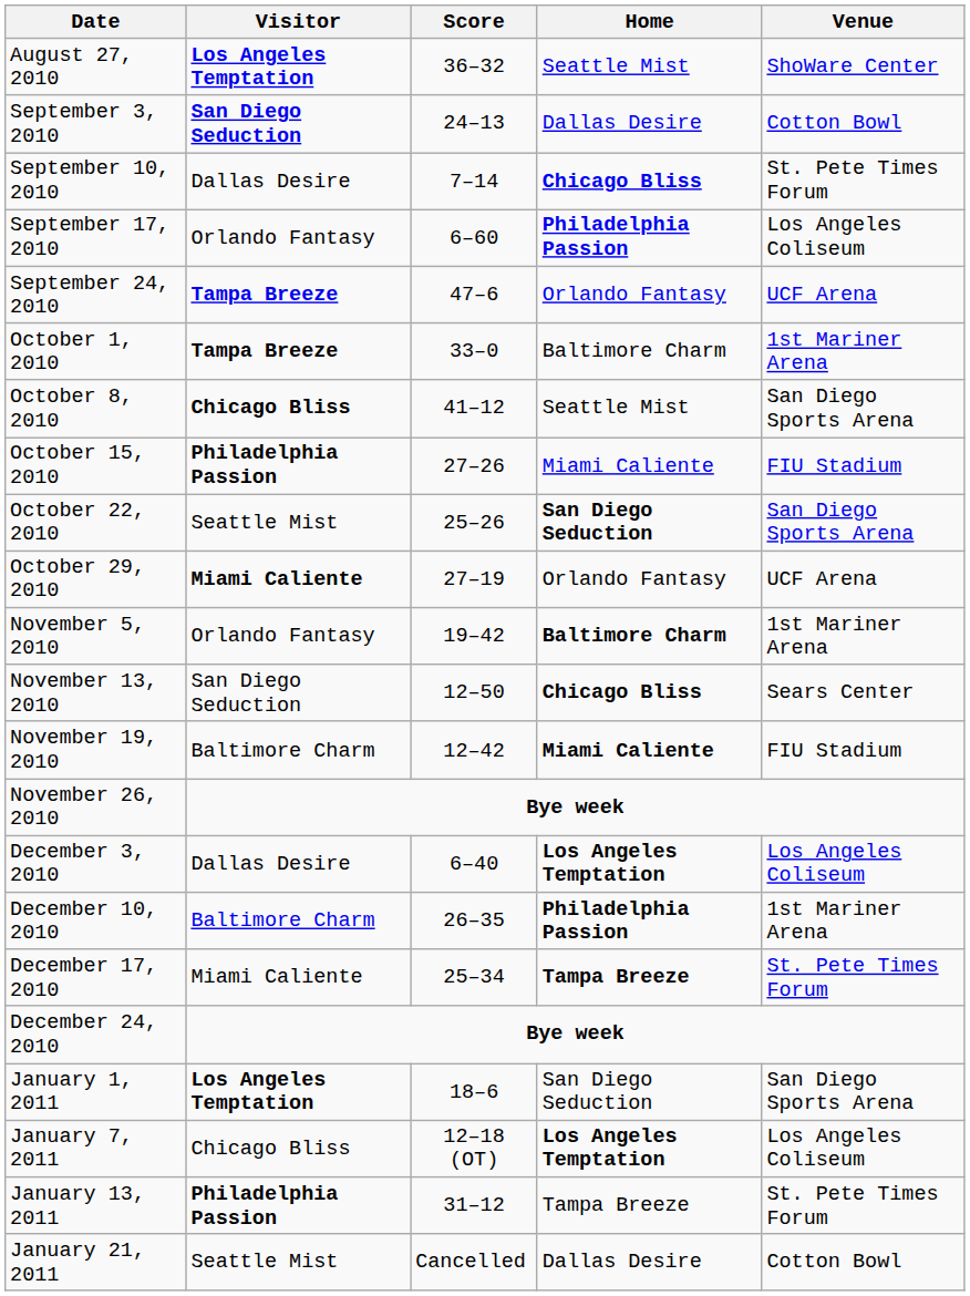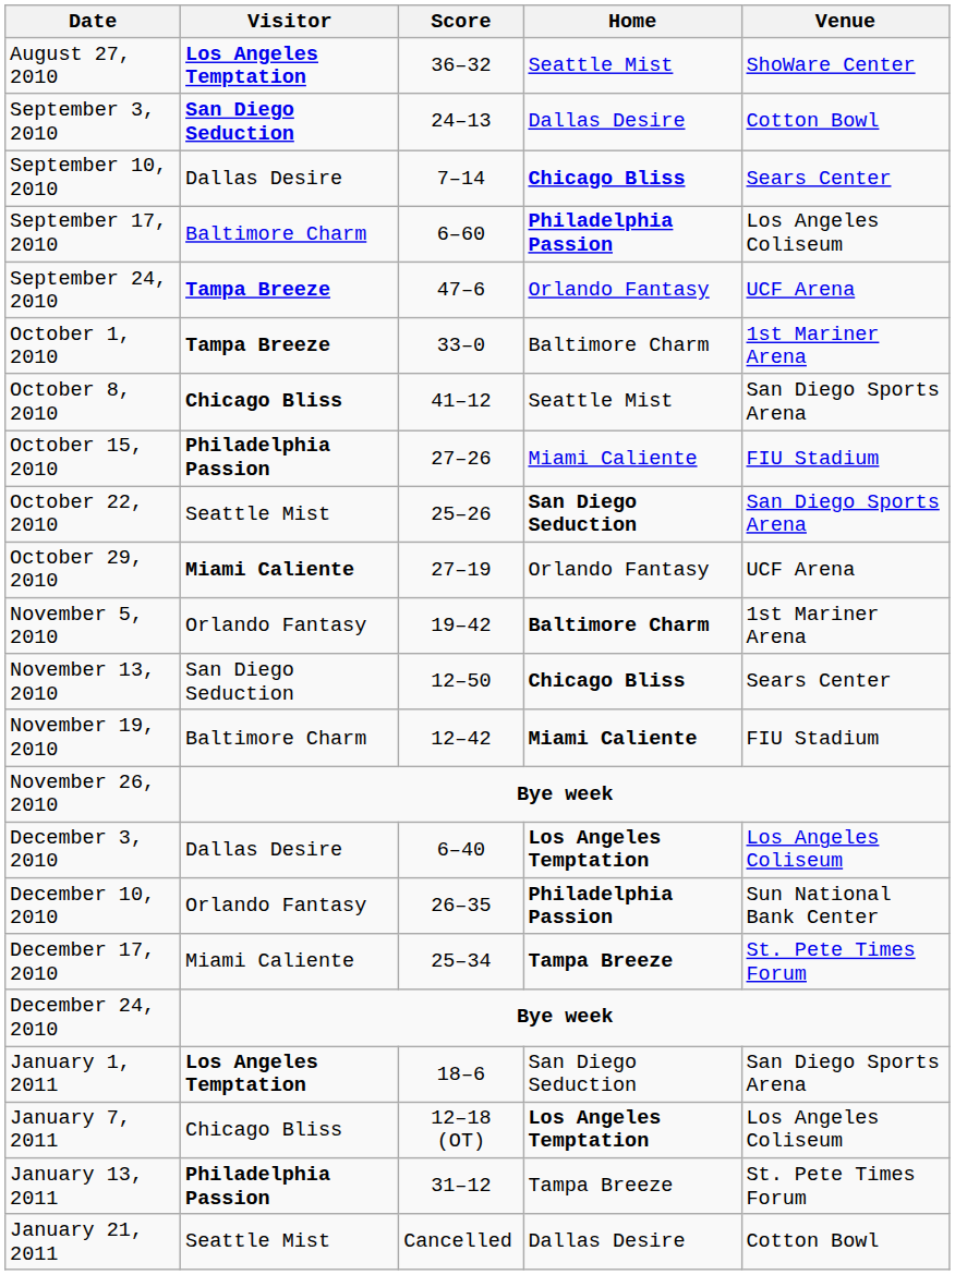 <table class="wikitable">
 <tr>
 <th>Date</th>
 <th>Visitor</th>
 <th>Score</th>
 <th>Home</th>
 <th>Venue</th>
 </tr>
 <tr>
 <td>August 27, 2010</td>
 <td><strong><a href='#'>Los Angeles Temptation</a></strong></td>
 <td align=center>36–32</td>
 <td><a href='#'>Seattle Mist</a></td>
 <td><a href='#'>ShoWare Center</a></td>
 </tr>
 <tr>
 <td>September 3, 2010</td>
 <td><strong><a href='#'>San Diego Seduction</a></strong></td>
 <td align=center>24–13</td>
 <td><a href='#'>Dallas Desire</a></td>
 <td><a href='#'>Cotton Bowl</a></td>
 </tr>
 <tr>
 <td>September 10, 2010</td>
 <td>Dallas Desire</td>
 <td align=center>7–14</td>
 <td><strong><a href='#'>Chicago Bliss</a></strong></td>
-<td>St. Pete Times Forum</td>
+<td><a href='#'>Sears Center</a></td>
 </tr>
 <tr>
 <td>September 17, 2010</td>
-<td>Orlando Fantasy</td>
+<td><a href='#'>Baltimore Charm</a></td>
 <td align=center>6–60</td>
 <td><strong><a href='#'>Philadelphia Passion</a></strong></td>
 <td>Los Angeles Coliseum</td>
 </tr>
 <tr>
 <td>September 24, 2010</td>
 <td><strong><a href='#'>Tampa Breeze</a></strong></td>
 <td align=center>47–6</td>
 <td><a href='#'>Orlando Fantasy</a></td>
 <td><a href='#'>UCF Arena</a></td>
 </tr>
 <tr>
 <td>October 1, 2010</td>
 <td><strong>Tampa Breeze</strong></td>
 <td align=center>33–0</td>
 <td>Baltimore Charm</td>
 <td><a href='#'>1st Mariner Arena</a></td>
 </tr>
 <tr>
 <td>October 8, 2010</td>
 <td><strong>Chicago Bliss</strong></td>
 <td align=center>41–12</td>
 <td>Seattle Mist</td>
 <td>San Diego Sports Arena</td>
 </tr>
 <tr>
 <td>October 15, 2010</td>
 <td><strong>Philadelphia Passion</strong></td>
 <td align=center>27–26</td>
 <td><a href='#'>Miami Caliente</a></td>
 <td><a href='#'>FIU Stadium</a></td>
 </tr>
 <tr>
 <td>October 22, 2010</td>
 <td>Seattle Mist</td>
 <td align=center>25–26</td>
 <td><strong>San Diego Seduction</strong></td>
 <td><a href='#'>San Diego Sports Arena</a></td>
 </tr>
 <tr>
 <td>October 29, 2010</td>
 <td><strong>Miami Caliente</strong></td>
 <td align=center>27–19</td>
 <td>Orlando Fantasy</td>
 <td>UCF Arena</td>
 </tr>
 <tr>
 <td>November 5, 2010</td>
 <td>Orlando Fantasy</td>
 <td align=center>19–42</td>
 <td><strong>Baltimore Charm</strong></td>
 <td>1st Mariner Arena</td>
 </tr>
 <tr>
 <td>November 13, 2010</td>
 <td>San Diego Seduction</td>
 <td align=center>12–50</td>
 <td><strong>Chicago Bliss</strong></td>
 <td>Sears Center</td>
 </tr>
 <tr>
 <td>November 19, 2010</td>
 <td>Baltimore Charm</td>
 <td align=center>12–42</td>
 <td><strong>Miami Caliente</strong></td>
 <td>FIU Stadium</td>
 </tr>
 <tr>
 <td>November 26, 2010</td>
 <td colspan=5; align=center><strong>Bye week</strong></td>
 </tr>
 <tr>
 <td>December 3, 2010</td>
 <td>Dallas Desire</td>
 <td align=center>6–40</td>
 <td><strong>Los Angeles Temptation</strong></td>
 <td><a href='#'>Los Angeles Coliseum</a></td>
 </tr>
 <tr>
 <td>December 10, 2010</td>
-<td><a href='#'>Baltimore Charm</a></td>
+<td>Orlando Fantasy</td>
 <td align=center>26–35</td>
 <td><strong>Philadelphia Passion</strong></td>
-<td>1st Mariner Arena</td>
+<td>Sun National Bank Center</td>
 </tr>
 <tr>
 <td>December 17, 2010</td>
 <td>Miami Caliente</td>
 <td align=center>25–34</td>
 <td><strong>Tampa Breeze</strong></td>
 <td><a href='#'>St. Pete Times Forum</a></td>
 </tr>
 <tr>
 <td>December 24, 2010</td>
 <td colspan=5; align=center><strong>Bye week</strong></td>
 </tr>
 <tr>
 <td>January 1, 2011</td>
 <td><strong>Los Angeles Temptation</strong></td>
 <td align=center>18–6</td>
 <td>San Diego Seduction</td>
 <td>San Diego Sports Arena</td>
 </tr>
 <tr>
 <td>January 7, 2011</td>
 <td>Chicago Bliss</td>
 <td align=center>12–18 (OT)</td>
 <td><strong>Los Angeles Temptation</strong></td>
 <td>Los Angeles Coliseum</td>
 </tr>
 <tr>
 <td>January 13, 2011</td>
 <td><strong>Philadelphia Passion</strong></td>
 <td align=center>31–12</td>
 <td>Tampa Breeze</td>
 <td>St. Pete Times Forum</td>
 </tr>
 <tr>
 <td>January 21, 2011</td>
 <td>Seattle Mist</td>
 <td>Cancelled</td>
 <td>Dallas Desire</td>
 <td>Cotton Bowl</td>
 </tr>
 </table>
